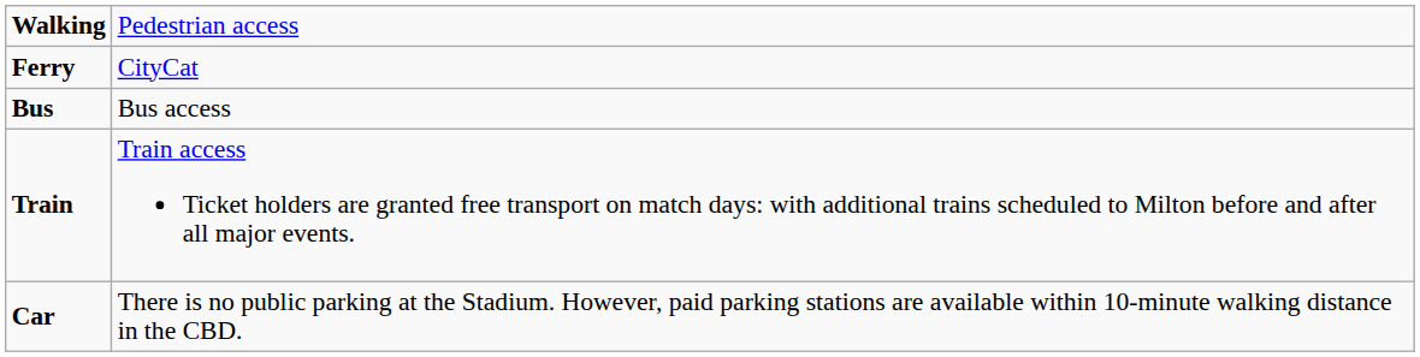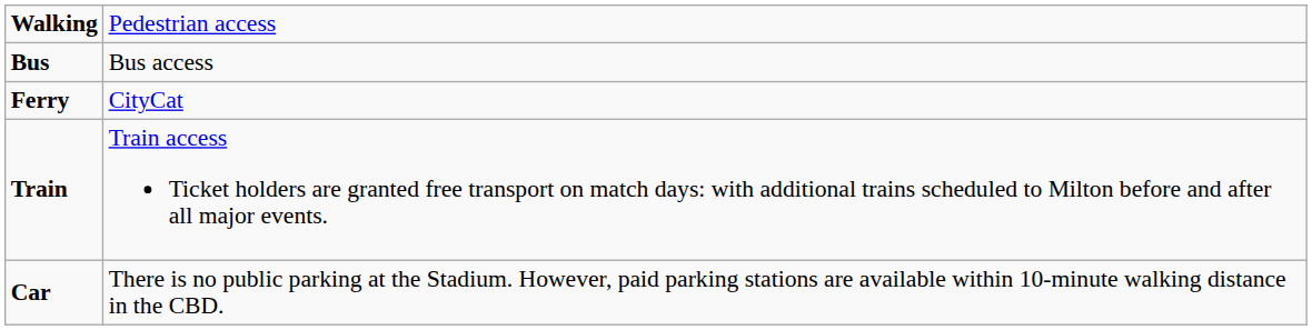 <table align="center" class="wikitable">
 <tr>
 <td><strong>Walking</strong></td>
 <td><a href='#'>Pedestrian access</a><br></td>
 </tr>
 <tr>
+<td><strong>Bus</strong></td>
+<td>Bus access<br></td>
+</tr>
+<tr>
 <td><strong>Ferry</strong></td>
 <td><a href='#'>CityCat</a><br></td>
-</tr>
-<tr>
-<td><strong>Bus</strong></td>
-<td>Bus access<br></td>
 </tr>
 <tr>
 <td><strong>Train</strong></td>
 <td><a href='#'>Train access</a><br><ul><li>Ticket holders are granted free transport on match days: with additional trains scheduled to Milton before and after all major events.</li></ul></td>
 </tr>
 <tr>
 <td><strong>Car</strong></td>
 <td>There is no public parking at the Stadium.  However, paid parking stations are available within 10-minute walking distance in the CBD.</td>
 </tr>
 </table>
